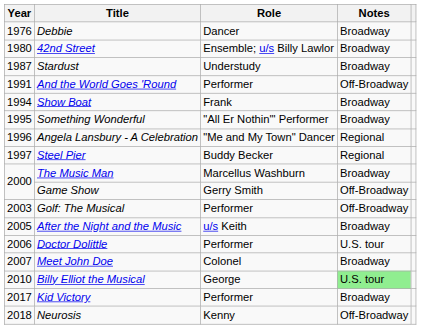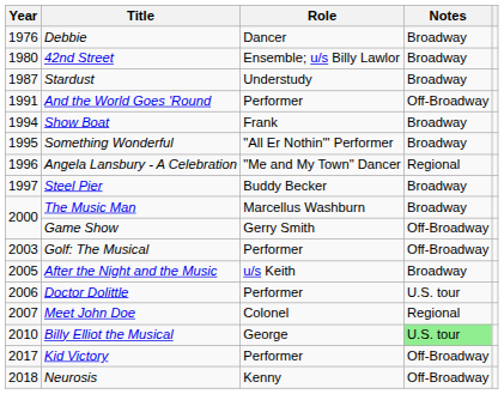 <table class="wikitable sortable">
 <tr>
 <th>Year</th>
 <th>Title</th>
 <th>Role</th>
 <th>Notes</th>
 <th class="unsortable"></th>
 </tr>
 <tr>
 <td>1976</td>
 <td><em>Debbie</em></td>
 <td>Dancer</td>
 <td>Broadway</td>
 <td></td>
 </tr>
 <tr>
 <td>1980</td>
 <td><em><a href='#'>42nd Street</a></em></td>
 <td>Ensemble; <a href='#'>u/s</a> Billy Lawlor</td>
 <td>Broadway</td>
 <td></td>
 </tr>
 <tr>
 <td>1987</td>
 <td><em>Stardust</em></td>
 <td>Understudy</td>
 <td>Broadway</td>
 <td></td>
 </tr>
 <tr>
 <td>1991</td>
 <td><em><a href='#'>And the World Goes 'Round</a></em></td>
 <td>Performer</td>
 <td>Off-Broadway</td>
 <td></td>
 </tr>
 <tr>
 <td>1994</td>
 <td><em><a href='#'>Show Boat</a></em></td>
 <td>Frank</td>
 <td>Broadway</td>
 <td></td>
 </tr>
 <tr>
 <td>1995</td>
 <td><em>Something Wonderful</em></td>
 <td>"All Er Nothin'" Performer</td>
 <td>Broadway</td>
 <td></td>
 </tr>
 <tr>
 <td>1996</td>
 <td><em>Angela Lansbury - A Celebration</em></td>
 <td>"Me and My Town" Dancer</td>
 <td>Regional</td>
 <td></td>
 </tr>
 <tr>
 <td>1997</td>
 <td><em><a href='#'>Steel Pier</a></em></td>
 <td>Buddy Becker</td>
-<td>Regional</td>
+<td>Broadway</td>
 <td></td>
 </tr>
 <tr>
 <td rowspan=2>2000</td>
 <td><em><a href='#'>The Music Man</a></em></td>
 <td>Marcellus Washburn</td>
 <td>Broadway</td>
 <td></td>
 </tr>
 <tr>
 <td><em>Game Show</em></td>
 <td>Gerry Smith</td>
 <td>Off-Broadway</td>
 <td></td>
 </tr>
 <tr>
 <td>2003</td>
 <td><em>Golf: The Musical</em></td>
 <td>Performer</td>
 <td>Off-Broadway</td>
 <td></td>
 </tr>
 <tr>
 <td>2005</td>
 <td><em><a href='#'>After the Night and the Music</a></em></td>
 <td><a href='#'>u/s</a> Keith</td>
 <td>Broadway</td>
 <td></td>
 </tr>
 <tr>
 <td>2006</td>
 <td><em><a href='#'>Doctor Dolittle</a></em></td>
 <td>Performer</td>
 <td>U.S. tour</td>
 <td></td>
 </tr>
 <tr>
 <td>2007</td>
 <td><em><a href='#'>Meet John Doe</a></em></td>
 <td>Colonel</td>
-<td>Broadway</td>
+<td>Regional</td>
 <td></td>
 </tr>
 <tr>
 <td>2010</td>
 <td><em><a href='#'>Billy Elliot the Musical</a></em></td>
 <td>George</td>
 <td style="background: lightgreen;">U.S. tour</td>
 <td></td>
 </tr>
 <tr>
 <td>2017</td>
 <td><em><a href='#'>Kid Victory</a></em></td>
 <td>Performer</td>
-<td>Broadway</td>
+<td>Off-Broadway</td>
 <td></td>
 </tr>
 <tr>
 <td>2018</td>
 <td><em>Neurosis</em></td>
 <td>Kenny</td>
 <td>Off-Broadway</td>
 <td></td>
 </tr>
 </table>
